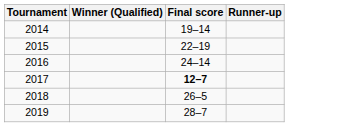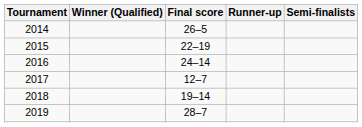 <table class="wikitable" style="font-size:100%;">
 <tr>
 <th>Tournament</th>
 <th>Winner (Qualified)</th>
 <th>Final score</th>
 <th>Runner-up</th>
+<th>Semi-finalists</th>
 </tr>
 <tr>
 <td align=center>2014</td>
 <td></td>
-<td align=center>19–14</td>
+<td align=center>26–5</td>
 <td></td>
+<td><br> </td>
 </tr>
 <tr>
 <td align=center>2015</td>
 <td></td>
 <td align=center>22–19</td>
 <td></td>
+<td><br> </td>
 </tr>
 <tr>
 <td align=center>2016</td>
 <td></td>
 <td align=center>24–14</td>
 <td></td>
+<td><br> </td>
 </tr>
 <tr>
 <td align=center>2017</td>
 <td></td>
-<td align=center><strong>12–7</strong></td>
+<td align=center>12–7</td>
 <td></td>
+<td><br> </td>
 </tr>
 <tr>
 <td align=center>2018</td>
 <td></td>
-<td align=center>26–5</td>
+<td align=center>19–14</td>
 <td></td>
+<td><br> </td>
 </tr>
 <tr>
 <td align=center>2019</td>
 <td></td>
 <td align=center>28–7</td>
 <td></td>
+<td> <br> </td>
 </tr>
 </table>
